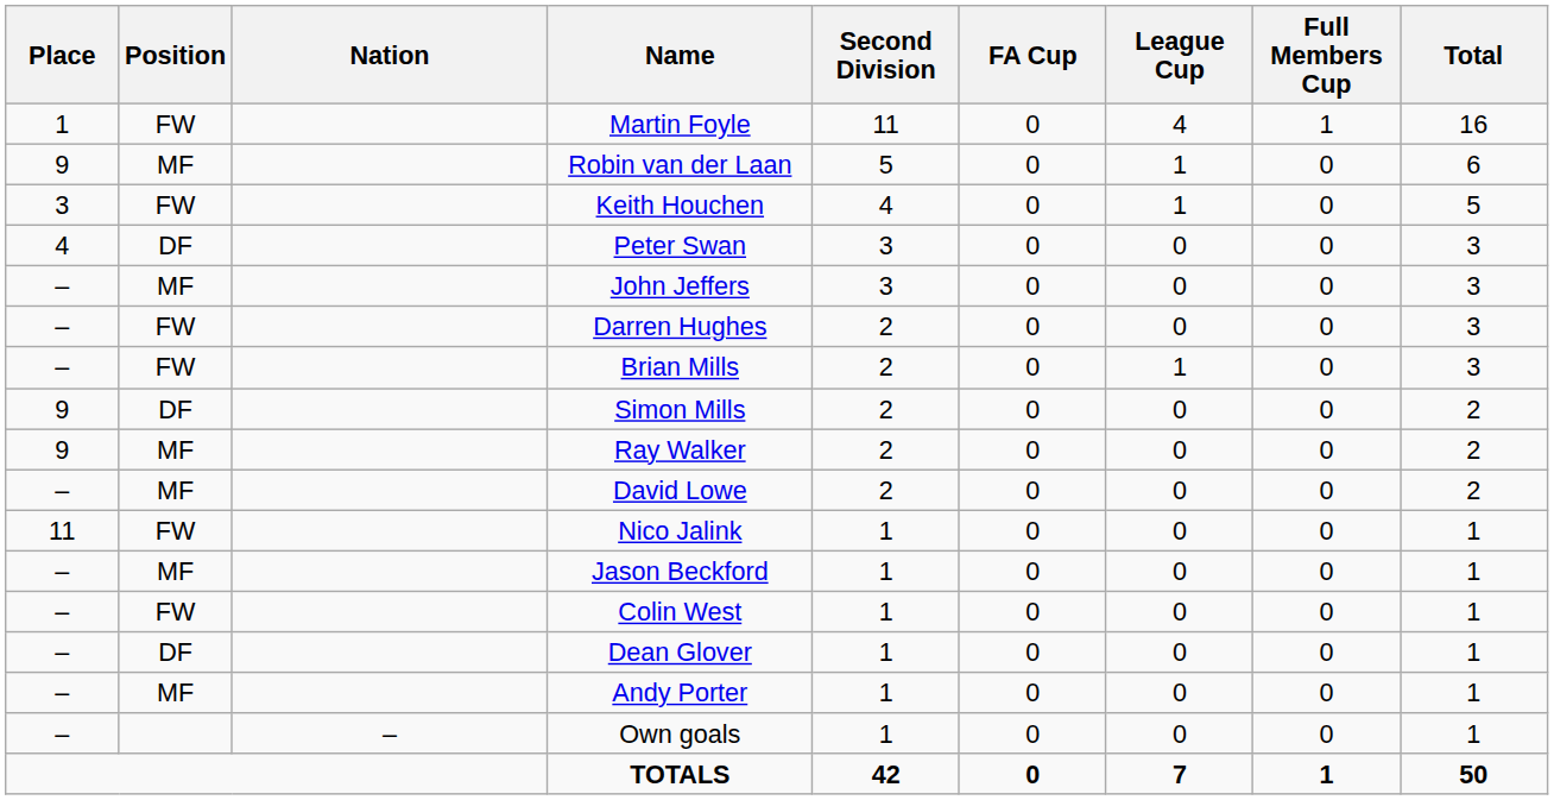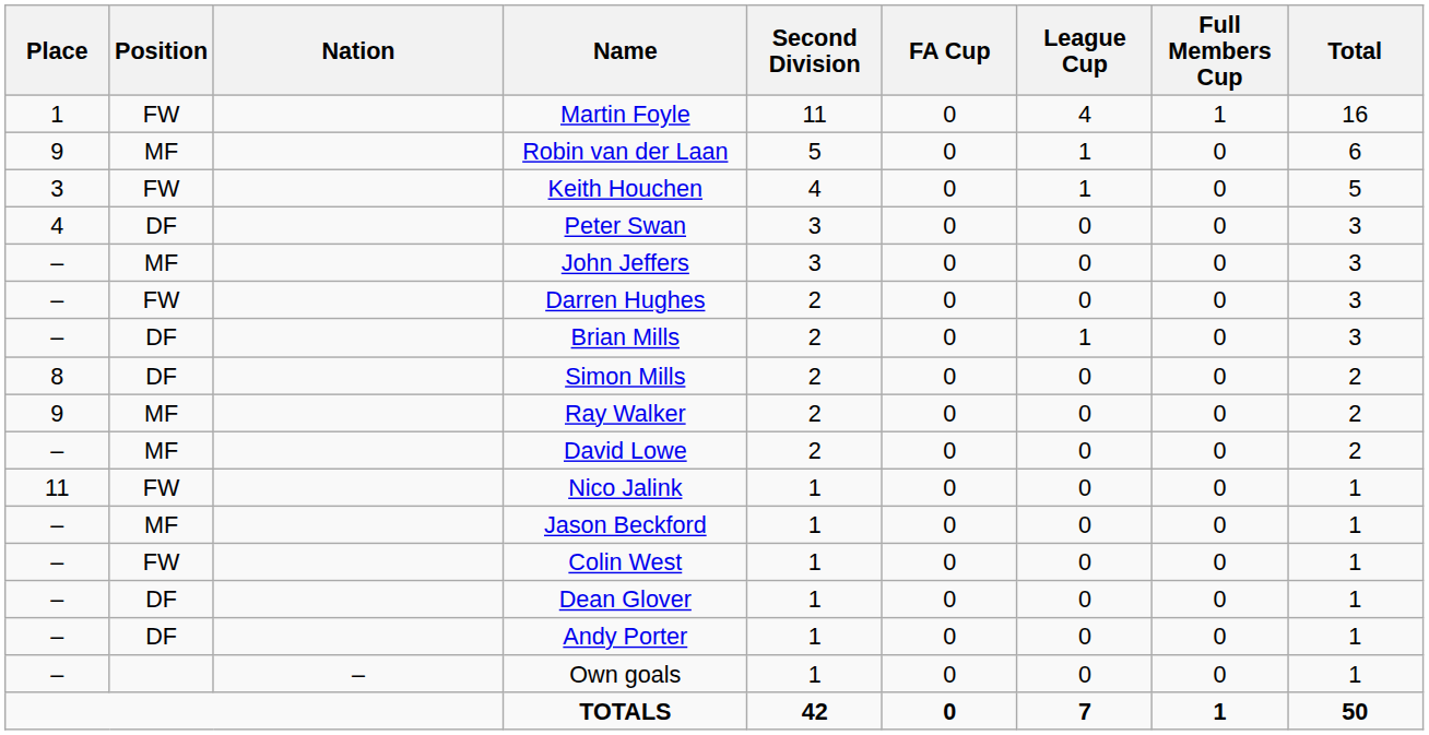 <table class="wikitable" style="font-size: 95%; text-align: center;">
 <tr>
 <th width=60>Place</th>
 <th width=60>Position</th>
 <th width=180>Nation</th>
 <th width=150>Name</th>
 <th width=80>Second Division</th>
 <th width=80>FA Cup</th>
 <th width=80>League Cup</th>
 <th width=80>Full Members Cup</th>
 <th width=80>Total</th>
 </tr>
 <tr>
 <td>1</td>
 <td>FW</td>
 <td></td>
 <td><a href='#'>Martin Foyle</a></td>
 <td>11</td>
 <td>0</td>
 <td>4</td>
 <td>1</td>
 <td>16</td>
 </tr>
 <tr>
 <td>9</td>
 <td>MF</td>
 <td></td>
 <td><a href='#'>Robin van der Laan</a></td>
 <td>5</td>
 <td>0</td>
 <td>1</td>
 <td>0</td>
 <td>6</td>
 </tr>
 <tr>
 <td>3</td>
 <td>FW</td>
 <td></td>
 <td><a href='#'>Keith Houchen</a></td>
 <td>4</td>
 <td>0</td>
 <td>1</td>
 <td>0</td>
 <td>5</td>
 </tr>
 <tr>
 <td>4</td>
 <td>DF</td>
 <td></td>
 <td><a href='#'>Peter Swan</a></td>
 <td>3</td>
 <td>0</td>
 <td>0</td>
 <td>0</td>
 <td>3</td>
 </tr>
 <tr>
 <td>–</td>
 <td>MF</td>
 <td></td>
 <td><a href='#'>John Jeffers</a></td>
 <td>3</td>
 <td>0</td>
 <td>0</td>
 <td>0</td>
 <td>3</td>
 </tr>
 <tr>
 <td>–</td>
 <td>FW</td>
 <td></td>
 <td><a href='#'>Darren Hughes</a></td>
 <td>2</td>
 <td>0</td>
 <td>0</td>
 <td>0</td>
 <td>3</td>
 </tr>
 <tr>
 <td>–</td>
-<td>FW</td>
+<td>DF</td>
 <td></td>
 <td><a href='#'>Brian Mills</a></td>
 <td>2</td>
 <td>0</td>
 <td>1</td>
 <td>0</td>
 <td>3</td>
 </tr>
 <tr>
-<td>9</td>
+<td>8</td>
 <td>DF</td>
 <td></td>
 <td><a href='#'>Simon Mills</a></td>
 <td>2</td>
 <td>0</td>
 <td>0</td>
 <td>0</td>
 <td>2</td>
 </tr>
 <tr>
 <td>9</td>
 <td>MF</td>
 <td></td>
 <td><a href='#'>Ray Walker</a></td>
 <td>2</td>
 <td>0</td>
 <td>0</td>
 <td>0</td>
 <td>2</td>
 </tr>
 <tr>
 <td>–</td>
 <td>MF</td>
 <td></td>
 <td><a href='#'>David Lowe</a></td>
 <td>2</td>
 <td>0</td>
 <td>0</td>
 <td>0</td>
 <td>2</td>
 </tr>
 <tr>
 <td>11</td>
 <td>FW</td>
 <td></td>
 <td><a href='#'>Nico Jalink</a></td>
 <td>1</td>
 <td>0</td>
 <td>0</td>
 <td>0</td>
 <td>1</td>
 </tr>
 <tr>
 <td>–</td>
 <td>MF</td>
 <td></td>
 <td><a href='#'>Jason Beckford</a></td>
 <td>1</td>
 <td>0</td>
 <td>0</td>
 <td>0</td>
 <td>1</td>
 </tr>
 <tr>
 <td>–</td>
 <td>FW</td>
 <td></td>
 <td><a href='#'>Colin West</a></td>
 <td>1</td>
 <td>0</td>
 <td>0</td>
 <td>0</td>
 <td>1</td>
 </tr>
 <tr>
 <td>–</td>
 <td>DF</td>
 <td></td>
 <td><a href='#'>Dean Glover</a></td>
 <td>1</td>
 <td>0</td>
 <td>0</td>
 <td>0</td>
 <td>1</td>
 </tr>
 <tr>
 <td>–</td>
-<td>MF</td>
+<td>DF</td>
 <td></td>
 <td><a href='#'>Andy Porter</a></td>
 <td>1</td>
 <td>0</td>
 <td>0</td>
 <td>0</td>
 <td>1</td>
 </tr>
 <tr>
 <td>–</td>
 <td></td>
 <td>–</td>
 <td>Own goals</td>
 <td>1</td>
 <td>0</td>
 <td>0</td>
 <td>0</td>
 <td>1</td>
 </tr>
 <tr>
 <td colspan="3"></td>
 <td><strong>TOTALS</strong></td>
 <td><strong>42</strong></td>
 <td><strong>0</strong></td>
 <td><strong>7</strong></td>
 <td><strong>1</strong></td>
 <td><strong>50</strong></td>
 </tr>
 </table>
